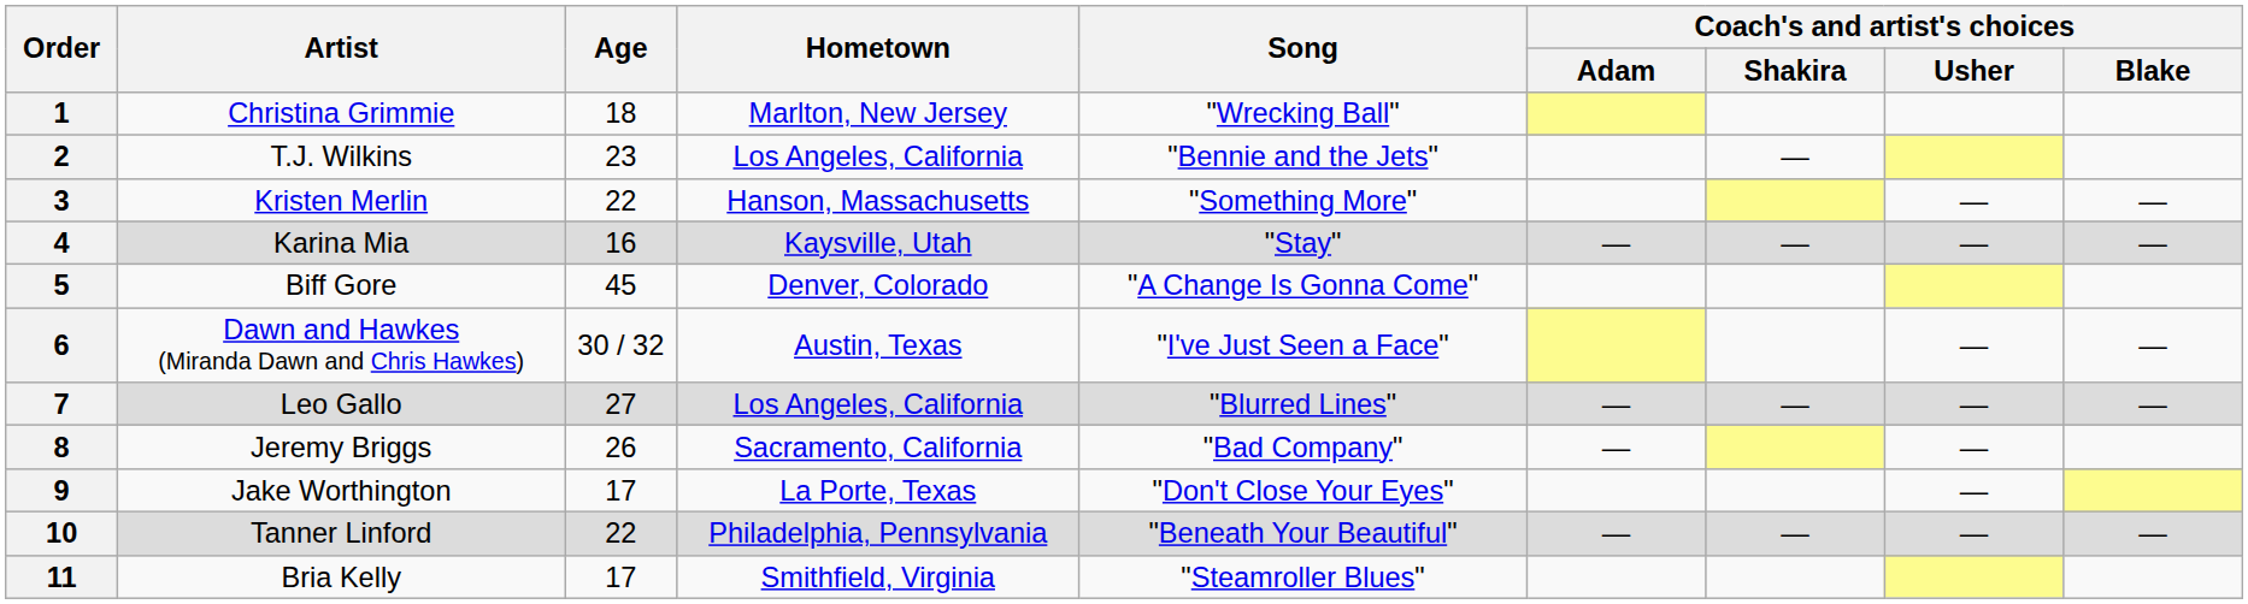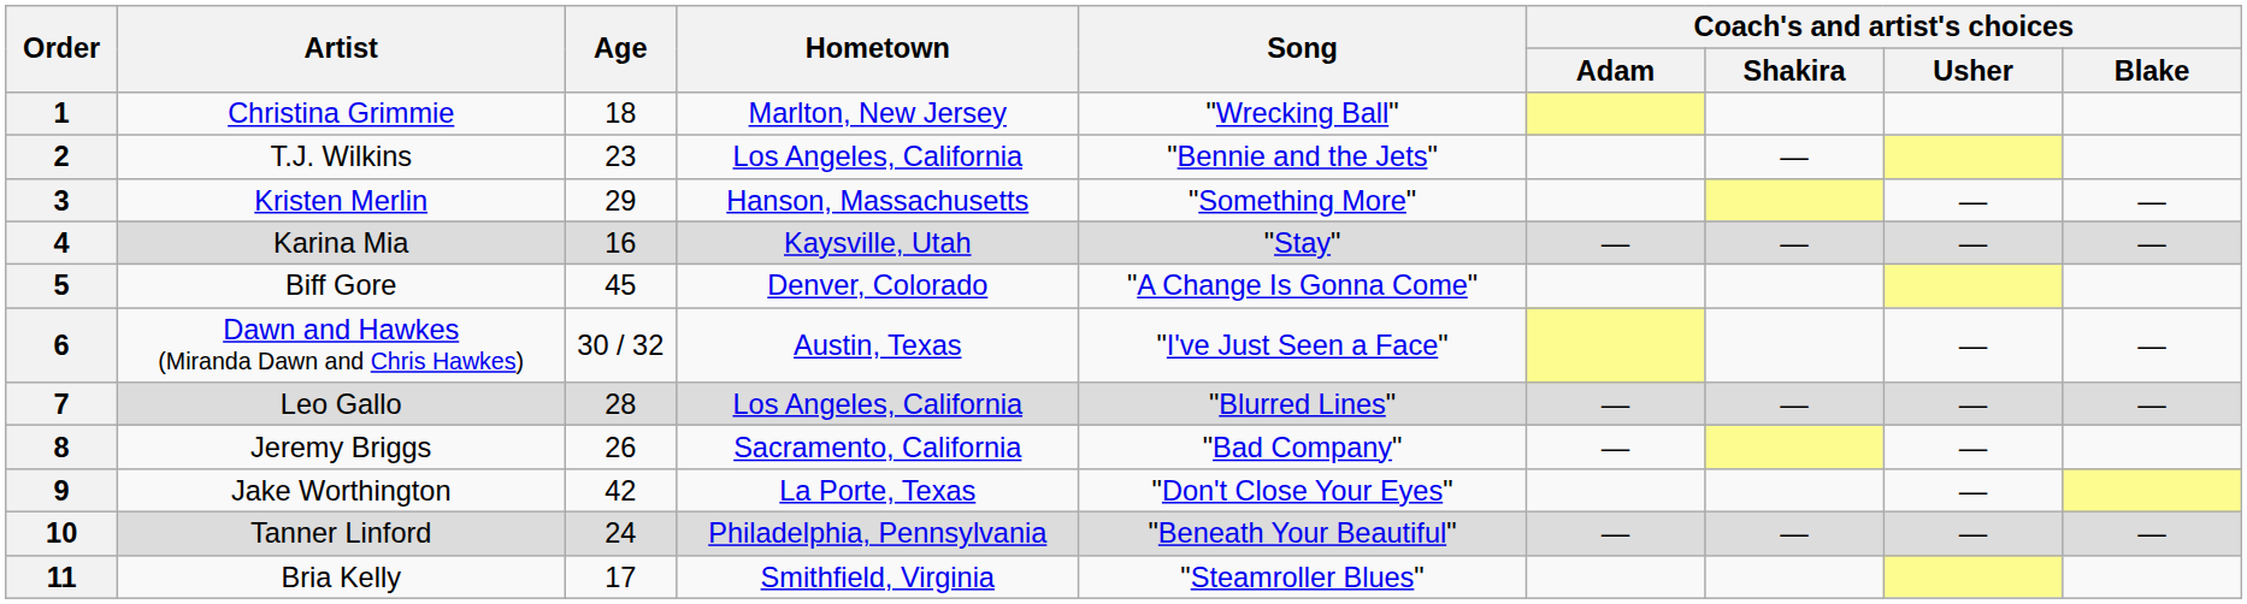 <table class="wikitable" style="text-align:center; line-height:17px; width:100%;">
 <tr>
 <th scope="col" rowspan="2" style="width:05%;">Order</th>
 <th scope="col" rowspan="2" style="width:20%;">Artist</th>
 <th scope="col" rowspan="2" style="width:05%;">Age</th>
 <th scope="col" rowspan="2" style="width:18%;">Hometown</th>
 <th scope="col" rowspan="2" style="width:20%;">Song</th>
 <th scope="col" colspan="4" style="width:32%;">Coach's and artist's choices</th>
 </tr>
 <tr>
 <th style="width:08%;">Adam</th>
 <th style="width:08%;">Shakira</th>
 <th style="width:08%;">Usher</th>
 <th style="width:08%;">Blake</th>
 </tr>
 <tr>
 <th>1</th>
 <td><a href='#'>Christina Grimmie</a></td>
 <td>18</td>
 <td><a href='#'>Marlton, New Jersey</a></td>
 <td>"<a href='#'>Wrecking Ball</a>"</td>
 <td style="background:#fdfc8f;"><strong></strong></td>
 <td><strong></strong></td>
 <td><strong></strong></td>
 <td><strong></strong></td>
 </tr>
 <tr>
 <th>2</th>
 <td>T.J. Wilkins</td>
 <td>23</td>
 <td><a href='#'>Los Angeles, California</a></td>
 <td>"<a href='#'>Bennie and the Jets</a>"</td>
 <td><strong></strong></td>
 <td>—</td>
 <td style="background:#fdfc8f;"><strong></strong></td>
 <td><strong></strong></td>
 </tr>
 <tr>
 <th>3</th>
 <td><a href='#'>Kristen Merlin</a></td>
-<td>22</td>
+<td>29</td>
 <td><a href='#'>Hanson, Massachusetts</a></td>
 <td>"<a href='#'>Something More</a>"</td>
 <td><strong></strong></td>
 <td style="background:#fdfc8f;"><strong></strong></td>
 <td>—</td>
 <td>—</td>
 </tr>
 <tr>
 <th>4</th>
 <td style="background:#DCDCDC;">Karina Mia</td>
 <td style="background:#DCDCDC;">16</td>
 <td style="background:#DCDCDC;"><a href='#'>Kaysville, Utah</a></td>
 <td style="background:#DCDCDC;">"<a href='#'>Stay</a>"</td>
 <td style="background:#DCDCDC;">—</td>
 <td style="background:#DCDCDC;">—</td>
 <td style="background:#DCDCDC;">—</td>
 <td style="background:#DCDCDC;">—</td>
 </tr>
 <tr>
 <th>5</th>
 <td>Biff Gore</td>
 <td>45</td>
 <td><a href='#'>Denver, Colorado</a></td>
 <td>"<a href='#'>A Change Is Gonna Come</a>"</td>
 <td><strong></strong></td>
 <td><strong></strong></td>
 <td style="background:#fdfc8f;"><strong></strong></td>
 <td><strong></strong></td>
 </tr>
 <tr>
 <th>6</th>
 <td><a href='#'>Dawn and Hawkes</a> <br><small>(Miranda Dawn and <a href='#'>Chris Hawkes</a>)</small></td>
 <td>30 / 32</td>
 <td><a href='#'>Austin, Texas</a></td>
 <td>"<a href='#'>I've Just Seen a Face</a>"</td>
 <td style="background:#fdfc8f;"><strong></strong></td>
 <td><strong></strong></td>
 <td>—</td>
 <td>—</td>
 </tr>
 <tr>
 <th>7</th>
 <td style="background:#DCDCDC;">Leo Gallo</td>
-<td style="background:#DCDCDC;">27</td>
+<td style="background:#DCDCDC;">28</td>
 <td style="background:#DCDCDC;"><a href='#'>Los Angeles, California</a></td>
 <td style="background:#DCDCDC;">"<a href='#'>Blurred Lines</a>"</td>
 <td style="background:#DCDCDC;">—</td>
 <td style="background:#DCDCDC;">—</td>
 <td style="background:#DCDCDC;">—</td>
 <td style="background:#DCDCDC;">—</td>
 </tr>
 <tr>
 <th>8</th>
 <td>Jeremy Briggs</td>
 <td>26</td>
 <td><a href='#'>Sacramento, California</a></td>
 <td>"<a href='#'>Bad Company</a>"</td>
 <td>—</td>
 <td style="background:#fdfc8f;"><strong></strong></td>
 <td>—</td>
 <td><strong></strong></td>
 </tr>
 <tr>
 <th>9</th>
 <td>Jake Worthington</td>
-<td>17</td>
+<td>42</td>
 <td><a href='#'>La Porte, Texas</a></td>
 <td>"<a href='#'>Don't Close Your Eyes</a>"</td>
 <td><strong></strong></td>
 <td><strong></strong></td>
 <td>—</td>
 <td style="background:#fdfc8f;"><strong></strong></td>
 </tr>
 <tr>
 <th>10</th>
 <td style="background:#DCDCDC;">Tanner Linford</td>
-<td style="background:#DCDCDC;">22</td>
+<td style="background:#DCDCDC;">24</td>
 <td style="background:#DCDCDC;"><a href='#'>Philadelphia, Pennsylvania</a></td>
 <td style="background:#DCDCDC;">"<a href='#'>Beneath Your Beautiful</a>"</td>
 <td style="background:#DCDCDC;">—</td>
 <td style="background:#DCDCDC;">—</td>
 <td style="background:#DCDCDC;">—</td>
 <td style="background:#DCDCDC;">—</td>
 </tr>
 <tr>
 <th>11</th>
 <td>Bria Kelly</td>
 <td>17</td>
 <td><a href='#'>Smithfield, Virginia</a></td>
 <td>"<a href='#'>Steamroller Blues</a>"</td>
 <td><strong></strong></td>
 <td><strong></strong></td>
 <td style="background:#fdfc8f;"><strong></strong></td>
 <td><strong></strong></td>
 </tr>
 </table>
